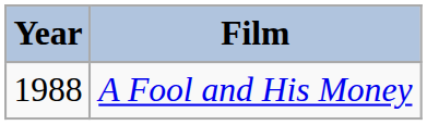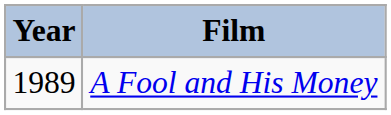 <table class="wikitable" style="font-size:95%;">
 <tr align="center">
 <th style="background:#B0C4DE;">Year</th>
 <th style="background:#B0C4DE;">Film</th>
 </tr>
 <tr>
-<td>1988</td>
+<td>1989</td>
 <td><em><a href='#'>A Fool and His Money</a></em></td>
 </tr>
 </table>
